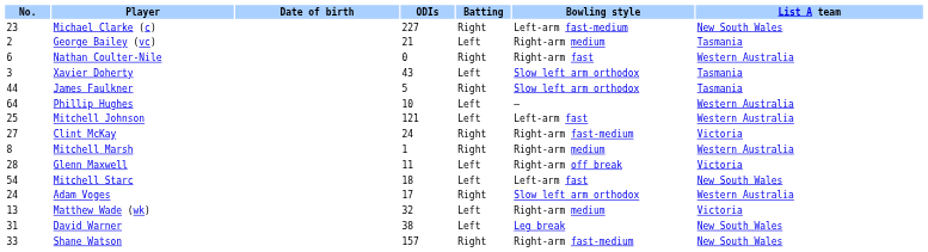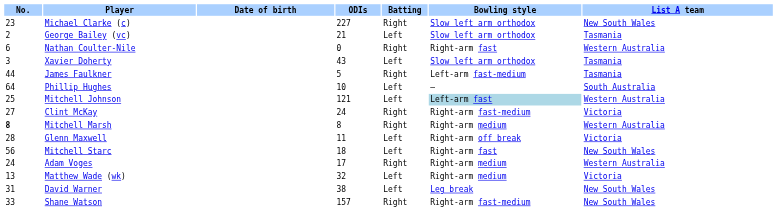 <table border="0" cellspacing="2" cellpadding="2" style="width:100%;">
 <tr style="background:#aad0ff;">
 <th width=5%>No.</th>
 <th width="20%">Player</th>
 <th width=18%>Date of birth</th>
 <th width=6%>ODIs</th>
 <th width=6%>Batting</th>
 <th width=20%>Bowling style</th>
 <th width=25%><a href='#'>List A</a> team</th>
 </tr>
 <tr>
 <td>23</td>
 <td><a href='#'>Michael Clarke</a> (<a href='#'>c</a>)</td>
 <td></td>
 <td>227</td>
 <td>Right</td>
-<td>Left-arm <a href='#'>fast-medium</a></td>
+<td><a href='#'>Slow left arm orthodox</a></td>
 <td> <a href='#'>New South Wales</a></td>
 </tr>
 <tr>
 <td>2</td>
 <td><a href='#'>George Bailey</a> (<a href='#'>vc</a>)</td>
 <td></td>
 <td>21</td>
 <td>Left</td>
-<td>Right-arm <a href='#'>medium</a></td>
+<td><a href='#'>Slow left arm orthodox</a></td>
 <td> <a href='#'>Tasmania</a></td>
 </tr>
 <tr>
 <td>6</td>
 <td><a href='#'>Nathan Coulter-Nile</a></td>
 <td></td>
 <td>0</td>
 <td>Right</td>
 <td>Right-arm <a href='#'>fast</a></td>
 <td> <a href='#'>Western Australia</a></td>
 </tr>
 <tr>
 <td>3</td>
 <td><a href='#'>Xavier Doherty</a></td>
 <td></td>
 <td>43</td>
 <td>Left</td>
 <td><a href='#'>Slow left arm orthodox</a></td>
 <td> <a href='#'>Tasmania</a></td>
 </tr>
 <tr>
 <td>44</td>
 <td><a href='#'>James Faulkner</a></td>
 <td></td>
 <td>5</td>
 <td>Right</td>
-<td><a href='#'>Slow left arm orthodox</a></td>
+<td>Left-arm <a href='#'>fast-medium</a></td>
 <td> <a href='#'>Tasmania</a></td>
 </tr>
 <tr>
 <td>64</td>
 <td><a href='#'>Phillip Hughes</a></td>
 <td></td>
 <td>10</td>
 <td>Left</td>
 <td>—</td>
-<td> <a href='#'>Western Australia</a></td>
+<td> <a href='#'>South Australia</a></td>
 </tr>
 <tr>
 <td>25</td>
 <td><a href='#'>Mitchell Johnson</a></td>
 <td></td>
 <td>121</td>
 <td>Left</td>
-<td>Left-arm <a href='#'>fast</a></td>
+<td style="background: lightblue;">Left-arm <a href='#'>fast</a></td>
 <td> <a href='#'>Western Australia</a></td>
 </tr>
 <tr>
 <td>27</td>
 <td><a href='#'>Clint McKay</a></td>
 <td></td>
 <td>24</td>
 <td>Right</td>
 <td>Right-arm <a href='#'>fast-medium</a></td>
 <td> <a href='#'>Victoria</a></td>
 </tr>
 <tr>
-<td>8</td>
+<td><strong>8</strong></td>
 <td><a href='#'>Mitchell Marsh</a></td>
 <td></td>
-<td>1</td>
+<td>8</td>
 <td>Right</td>
 <td>Right-arm <a href='#'>medium</a></td>
 <td> <a href='#'>Western Australia</a></td>
 </tr>
 <tr>
 <td>28</td>
 <td><a href='#'>Glenn Maxwell</a></td>
 <td></td>
 <td>11</td>
 <td>Left</td>
 <td>Right-arm <a href='#'>off break</a></td>
 <td> <a href='#'>Victoria</a></td>
 </tr>
 <tr>
-<td>54</td>
+<td>56</td>
 <td><a href='#'>Mitchell Starc</a></td>
 <td></td>
 <td>18</td>
 <td>Left</td>
-<td>Left-arm <a href='#'>fast</a></td>
+<td>Right-arm <a href='#'>fast</a></td>
 <td> <a href='#'>New South Wales</a></td>
 </tr>
 <tr>
 <td>24</td>
 <td><a href='#'>Adam Voges</a></td>
 <td></td>
 <td>17</td>
 <td>Right</td>
-<td><a href='#'>Slow left arm orthodox</a></td>
+<td>Right-arm <a href='#'>medium</a></td>
 <td> <a href='#'>Western Australia</a></td>
 </tr>
 <tr>
 <td>13</td>
 <td><a href='#'>Matthew Wade</a> (<a href='#'>wk</a>)</td>
 <td></td>
 <td>32</td>
 <td>Left</td>
 <td>Right-arm <a href='#'>medium</a></td>
 <td> <a href='#'>Victoria</a></td>
 </tr>
 <tr>
 <td>31</td>
 <td><a href='#'>David Warner</a></td>
 <td></td>
 <td>38</td>
 <td>Left</td>
 <td><a href='#'>Leg break</a></td>
 <td> <a href='#'>New South Wales</a></td>
 </tr>
 <tr>
 <td>33</td>
 <td><a href='#'>Shane Watson</a></td>
 <td></td>
 <td>157</td>
 <td>Right</td>
 <td>Right-arm <a href='#'>fast-medium</a></td>
 <td> <a href='#'>New South Wales</a></td>
 </tr>
 </table>
